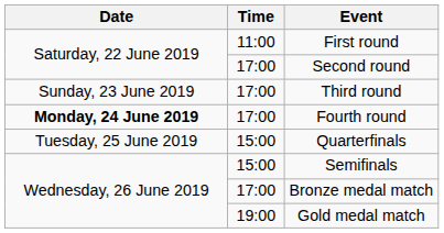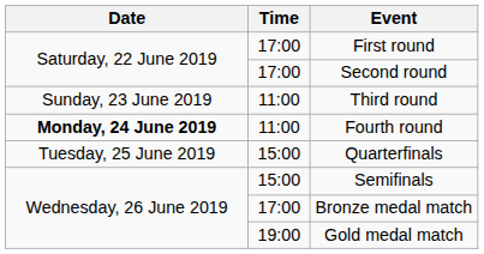 <table class = "wikitable" style="text-align:center;">
 <tr>
 <th width=220>Date</th>
 <th width=50>Time</th>
 <th width=150>Event</th>
 </tr>
 <tr>
 <td rowspan=2>Saturday, 22 June 2019</td>
-<td>11:00</td>
+<td>17:00</td>
 <td>First round</td>
 </tr>
 <tr>
 <td>17:00</td>
 <td>Second round</td>
 </tr>
 <tr>
 <td>Sunday, 23 June 2019</td>
-<td>17:00</td>
+<td>11:00</td>
 <td>Third round</td>
 </tr>
 <tr>
 <td><strong>Monday, 24 June 2019</strong></td>
-<td>17:00</td>
+<td>11:00</td>
 <td>Fourth round</td>
 </tr>
 <tr>
 <td>Tuesday, 25 June 2019</td>
 <td>15:00</td>
 <td>Quarterfinals</td>
 </tr>
 <tr>
 <td rowspan=3>Wednesday, 26 June 2019</td>
 <td>15:00</td>
 <td>Semifinals</td>
 </tr>
 <tr>
 <td>17:00</td>
 <td>Bronze medal match</td>
 </tr>
 <tr>
 <td>19:00</td>
 <td>Gold medal match</td>
 </tr>
 </table>
